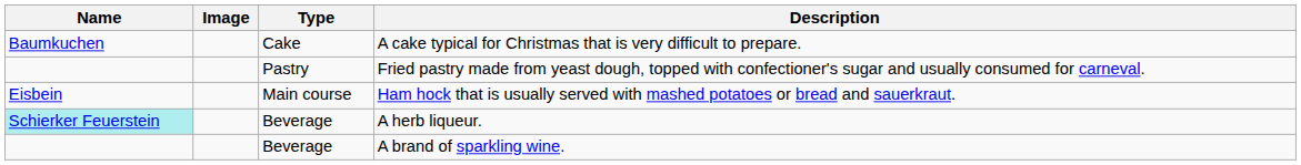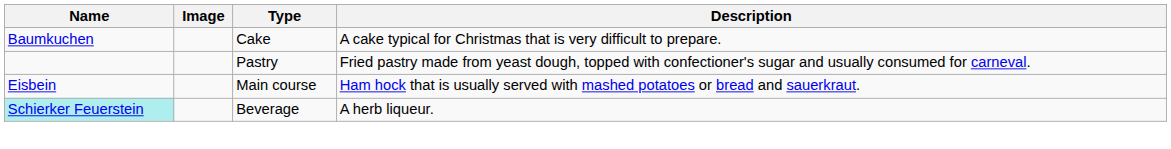 <table class="wikitable sortable" style="width:100%;">
 <tr>
 <th>Name</th>
 <th>Image</th>
 <th>Type</th>
 <th>Description</th>
 </tr>
 <tr>
 <td><a href='#'>Baumkuchen</a></td>
 <td></td>
 <td>Cake</td>
 <td>A cake typical for Christmas that is very difficult to prepare.</td>
 </tr>
 <tr>
 <td></td>
 <td></td>
 <td>Pastry</td>
 <td>Fried pastry made from yeast dough, topped with confectioner's sugar and usually consumed for <a href='#'>carneval</a>.</td>
 </tr>
 <tr>
 <td><a href='#'>Eisbein</a></td>
 <td></td>
 <td>Main course</td>
 <td><a href='#'>Ham hock</a> that is usually served with <a href='#'>mashed potatoes</a> or <a href='#'>bread</a> and <a href='#'>sauerkraut</a>.</td>
 </tr>
 <tr>
 <td style="background: paleturquoise;"><a href='#'>Schierker Feuerstein</a></td>
 <td></td>
 <td>Beverage</td>
 <td>A herb liqueur.</td>
 </tr>
-<tr>
-<td></td>
-<td></td>
-<td>Beverage</td>
-<td>A brand of <a href='#'>sparkling wine</a>.</td>
-</tr>
 </table>
